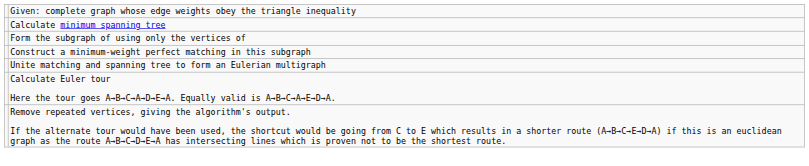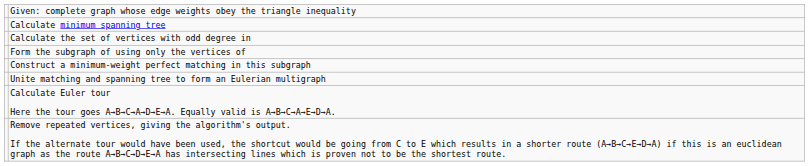 <table class="wikitable">
 <tr>
 <td></td>
 <td>Given: complete graph whose edge weights obey the triangle inequality</td>
 </tr>
 <tr>
 <td></td>
 <td>Calculate <a href='#'>minimum spanning tree</a> </td>
+</tr>
+<tr>
+<td></td>
+<td>Calculate the set of vertices  with odd degree in </td>
 </tr>
 <tr>
 <td></td>
 <td>Form the subgraph of  using only the vertices of </td>
 </tr>
 <tr>
 <td></td>
 <td>Construct a minimum-weight perfect matching  in this subgraph</td>
 </tr>
 <tr>
 <td></td>
 <td>Unite matching and spanning tree  to form an Eulerian multigraph</td>
 </tr>
 <tr>
 <td></td>
 <td>Calculate Euler tour<br><br>Here the tour goes A→B→C→A→D→E→A. Equally valid is A→B→C→A→E→D→A.</td>
 </tr>
 <tr>
 <td></td>
 <td>Remove repeated vertices, giving the algorithm's output.<br><br>If the alternate tour would have been used, the shortcut would be going from C to E which results in a shorter route (A→B→C→E→D→A) if this is an euclidean graph as the route A→B→C→D→E→A has intersecting lines which is proven not to be the shortest route.</td>
 </tr>
 </table>
